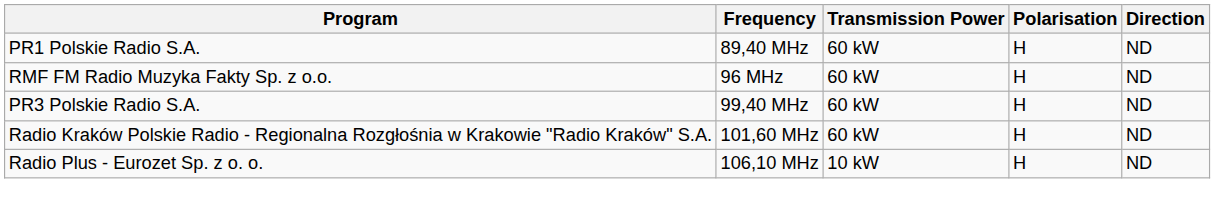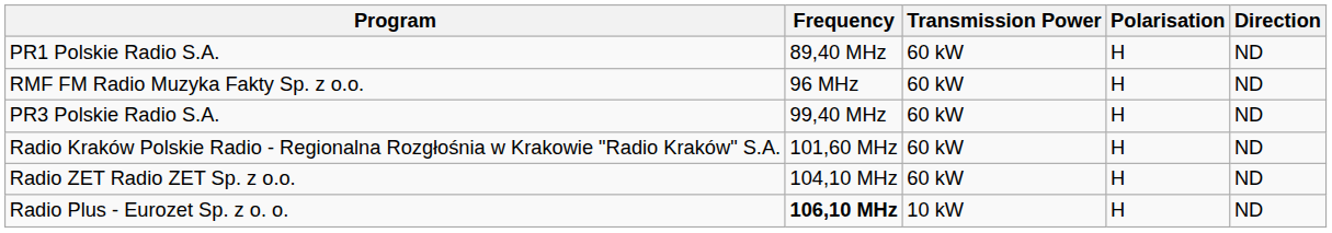 <table class="wikitable">
 <tr>
 <th>Program</th>
 <th>Frequency</th>
 <th>Transmission Power</th>
 <th>Polarisation</th>
 <th>Direction</th>
 </tr>
 <tr>
 <td>PR1 Polskie Radio S.A.</td>
 <td>89,40 MHz</td>
 <td>60 kW</td>
 <td>H</td>
 <td>ND</td>
 </tr>
 <tr>
 <td>RMF FM Radio Muzyka Fakty Sp. z o.o.</td>
 <td>96 MHz</td>
 <td>60 kW</td>
 <td>H</td>
 <td>ND</td>
 </tr>
 <tr>
 <td>PR3 Polskie Radio S.A.</td>
 <td>99,40 MHz</td>
 <td>60 kW</td>
 <td>H</td>
 <td>ND</td>
 </tr>
 <tr>
 <td>Radio Kraków Polskie Radio - Regionalna Rozgłośnia w Krakowie "Radio Kraków" S.A.</td>
 <td>101,60 MHz</td>
 <td>60 kW</td>
 <td>H</td>
 <td>ND</td>
 </tr>
 <tr>
+<td>Radio ZET Radio ZET Sp. z o.o.</td>
+<td>104,10 MHz</td>
+<td>60 kW</td>
+<td>H</td>
+<td>ND</td>
+</tr>
+<tr>
 <td>Radio Plus - Eurozet Sp. z o. o.</td>
-<td>106,10 MHz</td>
+<td><strong>106,10 MHz</strong></td>
 <td>10 kW</td>
 <td>H</td>
 <td>ND</td>
 </tr>
 </table>
